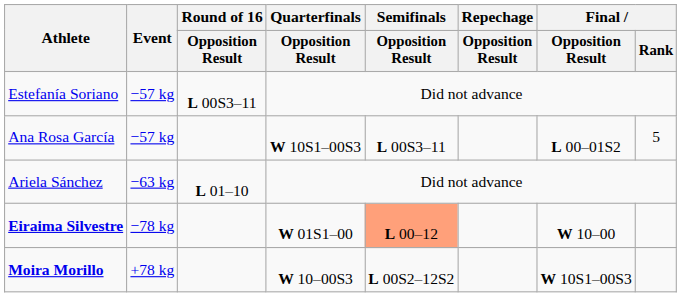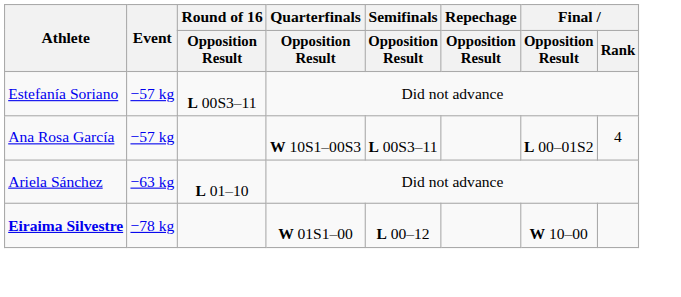 <table class="wikitable" style="font-size:90%">
 <tr>
 <th rowspan=2>Athlete</th>
 <th rowspan=2>Event</th>
 <th>Round of 16</th>
 <th>Quarterfinals</th>
 <th>Semifinals</th>
 <th>Repechage</th>
 <th colspan=2>Final / </th>
 </tr>
 <tr style="font-size:95%">
 <th>Opposition<br>Result</th>
 <th>Opposition<br>Result</th>
 <th>Opposition<br>Result</th>
 <th>Opposition<br>Result</th>
 <th>Opposition<br>Result</th>
 <th>Rank</th>
 </tr>
 <tr align=center>
 <td align=left><a href='#'>Estefanía Soriano</a></td>
 <td align=left><a href='#'>−57 kg</a></td>
 <td><br><strong>L</strong> 00S3–11</td>
 <td colspan=5>Did not advance</td>
 </tr>
 <tr align=center>
 <td align=left><a href='#'>Ana Rosa García</a></td>
 <td align=left><a href='#'>−57 kg</a></td>
 <td></td>
 <td><br><strong>W</strong> 10S1–00S3</td>
 <td><br><strong>L</strong> 00S3–11</td>
 <td></td>
 <td><br><strong>L</strong> 00–01S2</td>
-<td>5</td>
+<td>4</td>
 </tr>
 <tr align=center>
 <td align=left><a href='#'>Ariela Sánchez</a></td>
 <td align=left><a href='#'>−63 kg</a></td>
 <td><br><strong>L</strong> 01–10</td>
 <td colspan=5>Did not advance</td>
 </tr>
 <tr align=center>
 <td align=left><strong><a href='#'>Eiraima Silvestre</a></strong></td>
 <td align=left><a href='#'>−78 kg</a></td>
 <td></td>
 <td><br><strong>W</strong> 01S1–00</td>
-<td style="background: lightsalmon;"><br><strong>L</strong> 00–12</td>
+<td><br><strong>L</strong> 00–12</td>
 <td></td>
 <td><br><strong>W</strong> 10–00</td>
 <td></td>
 </tr>
-<tr align=center>
-<td align=left><strong><a href='#'>Moira Morillo</a></strong></td>
-<td align=left><a href='#'>+78 kg</a></td>
-<td></td>
-<td><br><strong>W</strong> 10–00S3</td>
-<td><br><strong>L</strong> 00S2–12S2</td>
-<td></td>
-<td><br><strong>W</strong> 10S1–00S3</td>
-<td></td>
-</tr>
 </table>
